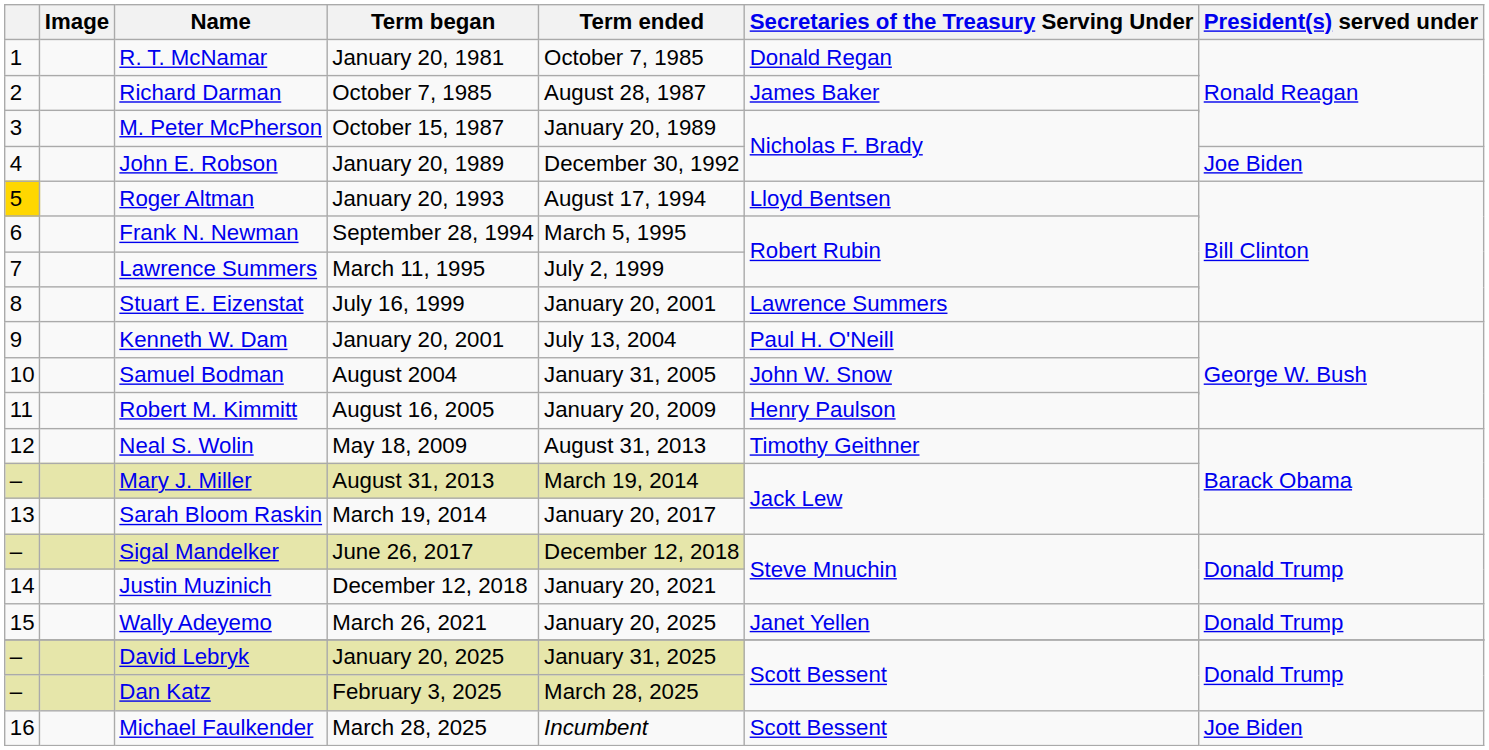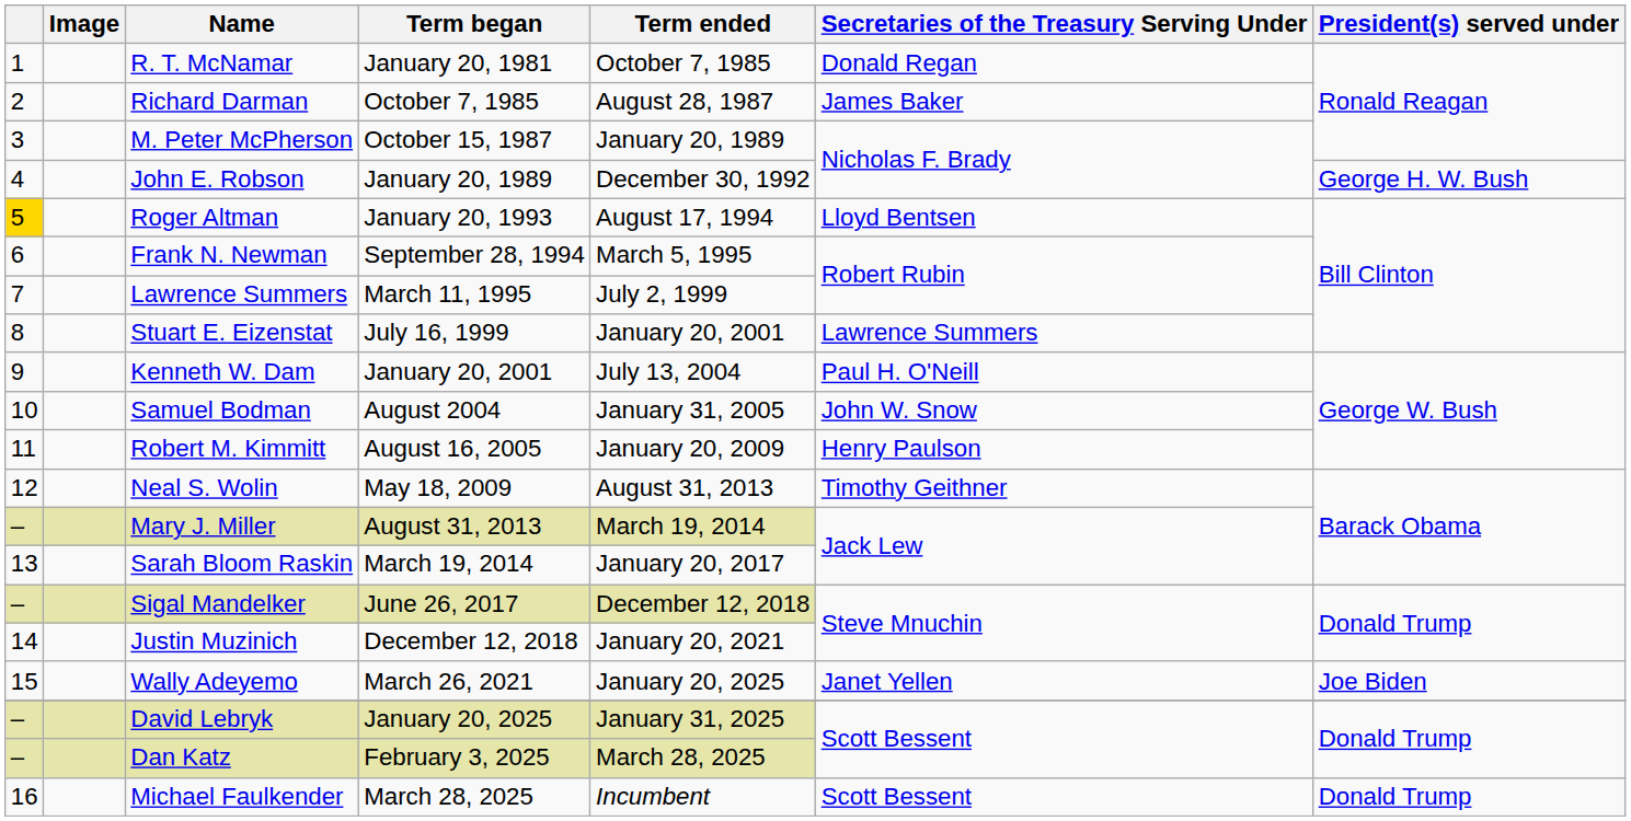 <table class="wikitable">
 <tr>
 <th></th>
 <th>Image</th>
 <th>Name</th>
 <th>Term began</th>
 <th>Term ended</th>
 <th><a href='#'>Secretaries of the Treasury</a> Serving Under</th>
 <th><a href='#'>President(s)</a> served under</th>
 </tr>
 <tr>
 <td rowspan="2">1</td>
 <td rowspan="2"></td>
 <td rowspan="2"><a href='#'>R. T. McNamar</a></td>
 <td rowspan="2">January 20, 1981</td>
 <td rowspan="2">October 7, 1985</td>
 <td><a href='#'>Donald Regan</a></td>
 <td rowspan="5"><a href='#'>Ronald Reagan</a></td>
 </tr>
 <tr>
 <td rowspan="3"><a href='#'>James Baker</a></td>
 </tr>
 <tr>
 <td>2</td>
 <td></td>
 <td><a href='#'>Richard Darman</a></td>
 <td>October 7, 1985</td>
 <td>August 28, 1987</td>
 </tr>
 <tr>
 <td rowspan="2">3</td>
 <td rowspan="2"></td>
 <td rowspan="2"><a href='#'>M. Peter McPherson</a></td>
 <td rowspan="2">October 15, 1987</td>
 <td rowspan="2">January 20, 1989</td>
 </tr>
 <tr>
 <td rowspan="2"><a href='#'>Nicholas F. Brady</a></td>
 </tr>
 <tr>
 <td>4</td>
 <td></td>
 <td><a href='#'>John E. Robson</a></td>
 <td>January 20, 1989</td>
 <td>December 30, 1992</td>
-<td><a href='#'>Joe Biden</a></td>
+<td><a href='#'>George H. W. Bush</a></td>
 </tr>
 <tr>
 <td style="background: gold;">5</td>
 <td></td>
 <td><a href='#'>Roger Altman</a></td>
 <td>January 20, 1993</td>
 <td>August 17, 1994</td>
 <td rowspan="2"><a href='#'>Lloyd Bentsen</a></td>
 <td rowspan="6"><a href='#'>Bill Clinton</a></td>
 </tr>
 <tr>
 <td rowspan="2">6</td>
 <td rowspan="2"></td>
 <td rowspan="2"><a href='#'>Frank N. Newman</a></td>
 <td rowspan="2">September 28, 1994</td>
 <td rowspan="2">March 5, 1995</td>
 </tr>
 <tr>
 <td rowspan="3"><a href='#'>Robert Rubin</a></td>
 </tr>
 <tr>
 <td>7</td>
 <td></td>
 <td><a href='#'>Lawrence Summers</a></td>
 <td>March 11, 1995</td>
 <td>July 2, 1999</td>
 </tr>
 <tr>
 <td rowspan="2">8</td>
 <td rowspan="2"></td>
 <td rowspan="2"><a href='#'>Stuart E. Eizenstat</a></td>
 <td rowspan="2">July 16, 1999</td>
 <td rowspan="2">January 20, 2001</td>
 </tr>
 <tr>
 <td><a href='#'>Lawrence Summers</a></td>
 </tr>
 <tr>
 <td>9</td>
 <td></td>
 <td><a href='#'>Kenneth W. Dam</a></td>
 <td>January 20, 2001</td>
 <td>July 13, 2004</td>
 <td><a href='#'>Paul H. O'Neill</a></td>
 <td rowspan="4"><a href='#'>George W. Bush</a></td>
 </tr>
 <tr>
 <td>10</td>
 <td></td>
 <td><a href='#'>Samuel Bodman</a></td>
 <td>August 2004</td>
 <td>January 31, 2005</td>
 <td rowspan="2"><a href='#'>John W. Snow</a></td>
 </tr>
 <tr>
 <td rowspan="2">11</td>
 <td rowspan="2"></td>
 <td rowspan="2"><a href='#'>Robert M. Kimmitt</a></td>
 <td rowspan="2">August 16, 2005</td>
 <td rowspan="2">January 20, 2009</td>
 </tr>
 <tr>
 <td><a href='#'>Henry Paulson</a></td>
 </tr>
 <tr>
 <td>12</td>
 <td></td>
 <td><a href='#'>Neal S. Wolin</a></td>
 <td>May 18, 2009</td>
 <td>August 31, 2013</td>
 <td><a href='#'>Timothy Geithner</a></td>
 <td rowspan="3"><a href='#'>Barack Obama</a></td>
 </tr>
 <tr>
 <td style="background:#e6e6aa;">–</td>
 <td style="background:#e6e6aa;"></td>
 <td style="background:#e6e6aa;"><a href='#'>Mary J. Miller</a><br></td>
 <td style="background:#e6e6aa;">August 31, 2013</td>
 <td style="background:#e6e6aa;">March 19, 2014</td>
 <td rowspan="2"><a href='#'>Jack Lew</a></td>
 </tr>
 <tr>
 <td>13</td>
 <td></td>
 <td><a href='#'>Sarah Bloom Raskin</a></td>
 <td>March 19, 2014</td>
 <td>January 20, 2017</td>
 </tr>
 <tr>
 <td style="background:#e6e6aa;">–</td>
 <td style="background:#e6e6aa;"></td>
 <td style="background:#e6e6aa;"><a href='#'>Sigal Mandelker</a><br></td>
 <td style="background:#e6e6aa;">June 26, 2017</td>
 <td style="background:#e6e6aa;">December 12, 2018</td>
 <td rowspan="2"><a href='#'>Steve Mnuchin</a></td>
 <td rowspan="2"><a href='#'>Donald Trump</a></td>
 </tr>
 <tr>
 <td>14</td>
 <td></td>
 <td><a href='#'>Justin Muzinich</a></td>
 <td>December 12, 2018</td>
 <td>January 20, 2021</td>
 </tr>
 <tr>
 <td>15</td>
 <td></td>
 <td><a href='#'>Wally Adeyemo</a></td>
 <td>March 26, 2021</td>
 <td>January 20, 2025</td>
 <td><a href='#'>Janet Yellen</a></td>
-<td><a href='#'>Donald Trump</a></td>
+<td><a href='#'>Joe Biden</a></td>
 </tr>
 <tr>
 </tr>
 <tr>
 <td style="background:#e6e6aa;">–</td>
 <td style="background:#e6e6aa;"></td>
 <td style="background:#e6e6aa;"><a href='#'>David Lebryk</a><br></td>
 <td style="background:#e6e6aa;">January 20, 2025</td>
 <td style="background:#e6e6aa;">January 31, 2025</td>
 <td rowspan="2"><a href='#'>Scott Bessent</a></td>
 <td rowspan="2"><a href='#'>Donald Trump</a></td>
 </tr>
 <tr>
 <td style="background:#e6e6aa;">–</td>
 <td style="background:#e6e6aa;"></td>
 <td style="background:#e6e6aa;"><a href='#'>Dan Katz</a><br></td>
 <td style="background:#e6e6aa;">February 3, 2025</td>
 <td style="background:#e6e6aa;">March 28, 2025</td>
 </tr>
 <tr>
 <td>16</td>
 <td></td>
 <td><a href='#'>Michael Faulkender</a></td>
 <td>March 28, 2025</td>
 <td><em>Incumbent</em></td>
 <td><a href='#'>Scott Bessent</a></td>
-<td><a href='#'>Joe Biden</a></td>
+<td><a href='#'>Donald Trump</a></td>
 </tr>
 </table>
